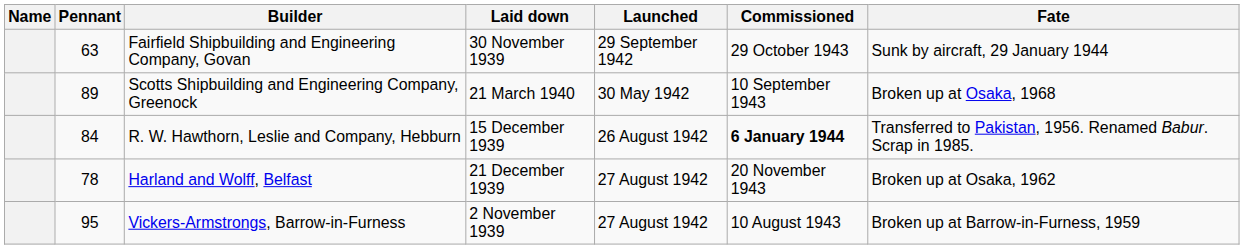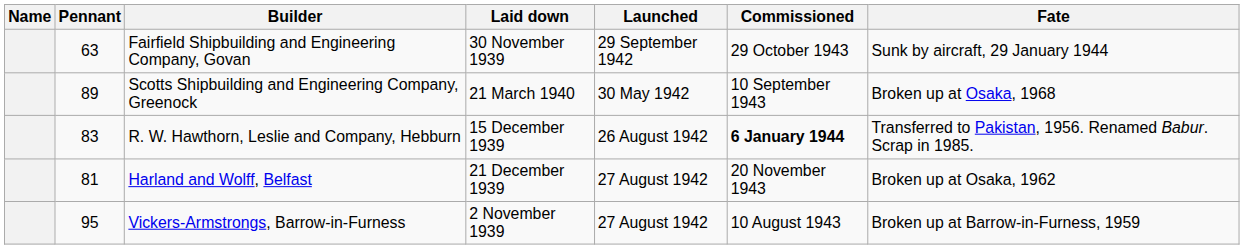 <table class="wikitable sortable plainrowheaders">
 <tr>
 <th scope="col">Name</th>
 <th scope="col">Pennant</th>
 <th scope="col">Builder</th>
 <th scope="col">Laid down</th>
 <th scope="col">Launched</th>
 <th scope="col">Commissioned</th>
 <th scope="col" class="unsortable">Fate</th>
 </tr>
 <tr>
 <th scope="row"></th>
 <td style="text-align: center;">63</td>
 <td>Fairfield Shipbuilding and Engineering Company, Govan</td>
 <td>30 November 1939</td>
 <td>29 September 1942</td>
 <td>29 October 1943</td>
 <td>Sunk by aircraft, 29 January 1944</td>
 </tr>
 <tr>
 <th scope="row"></th>
 <td style="text-align: center;">89</td>
 <td>Scotts Shipbuilding and Engineering Company, Greenock</td>
 <td>21 March 1940</td>
 <td>30 May 1942</td>
 <td>10 September 1943</td>
 <td>Broken up at <a href='#'>Osaka</a>, 1968</td>
 </tr>
 <tr>
 <th scope="row"></th>
-<td style="text-align: center;">84</td>
+<td style="text-align: center;">83</td>
 <td>R. W. Hawthorn, Leslie and Company, Hebburn</td>
 <td>15 December 1939</td>
 <td>26 August 1942</td>
 <td><strong>6 January 1944</strong></td>
 <td>Transferred to <a href='#'>Pakistan</a>, 1956. Renamed <em>Babur</em>. Scrap in 1985.</td>
 </tr>
 <tr>
 <th scope="row"></th>
-<td style="text-align: center;">78</td>
+<td style="text-align: center;">81</td>
 <td><a href='#'>Harland and Wolff</a>, <a href='#'>Belfast</a></td>
 <td>21 December 1939</td>
 <td>27 August 1942</td>
 <td>20 November 1943</td>
 <td>Broken up at Osaka, 1962</td>
 </tr>
 <tr>
 <th scope="row"></th>
 <td style="text-align: center;">95</td>
 <td><a href='#'>Vickers-Armstrongs</a>, Barrow-in-Furness</td>
 <td>2 November 1939</td>
 <td>27 August 1942</td>
 <td>10 August 1943</td>
 <td>Broken up at Barrow-in-Furness, 1959</td>
 </tr>
 </table>
